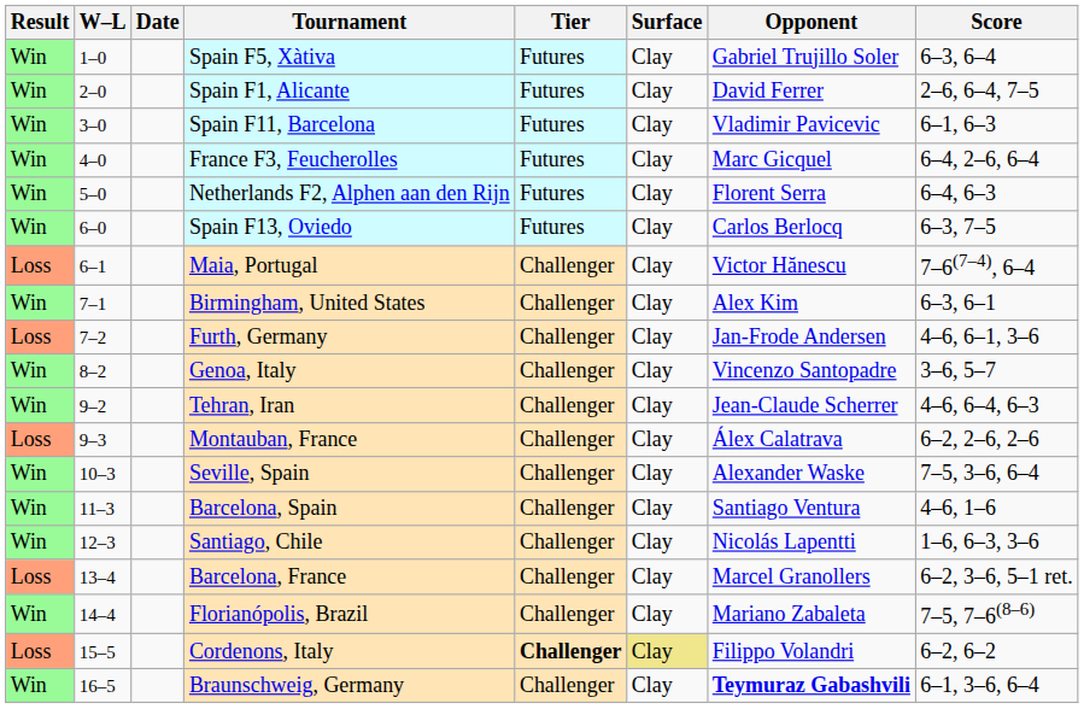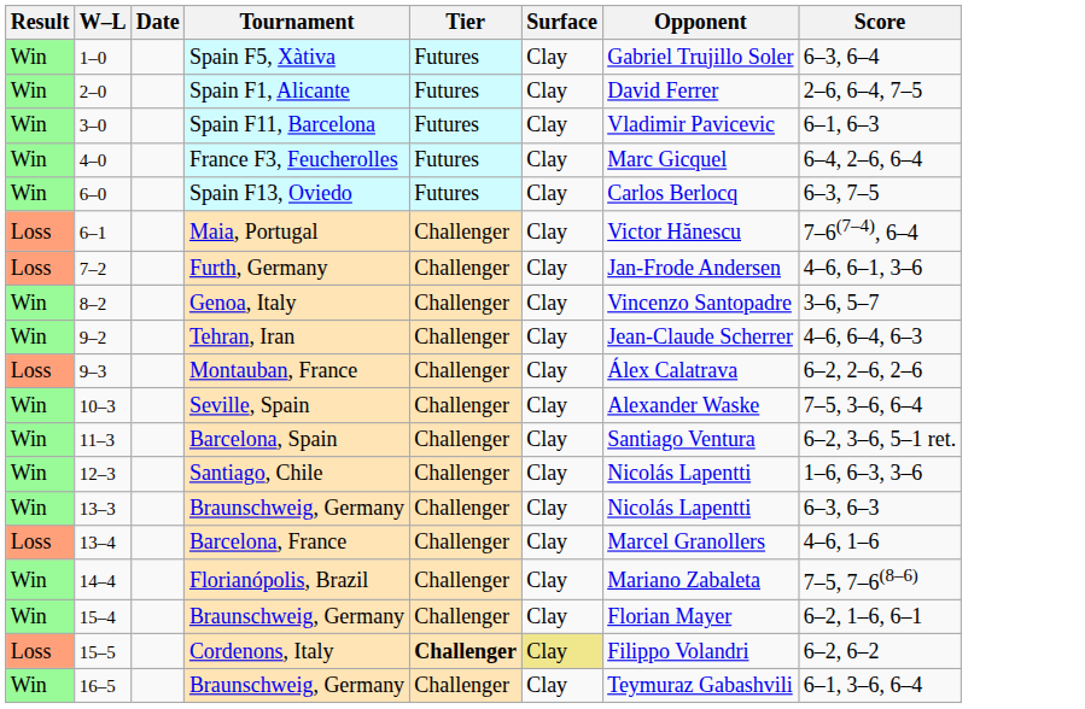 <table class="sortable wikitable">
 <tr>
 <th>Result</th>
 <th class="unsortable">W–L</th>
 <th>Date</th>
 <th>Tournament</th>
 <th>Tier</th>
 <th>Surface</th>
 <th>Opponent</th>
 <th class="unsortable">Score</th>
 </tr>
 <tr>
 <td style="background:#98fb98;">Win</td>
 <td><small>1–0</small></td>
 <td></td>
 <td style="background:#cffcff;">Spain F5, <a href='#'>Xàtiva</a></td>
 <td style="background:#cffcff;">Futures</td>
 <td>Clay</td>
 <td> <a href='#'>Gabriel Trujillo Soler</a></td>
 <td>6–3, 6–4</td>
 </tr>
 <tr>
 <td style="background:#98fb98;">Win</td>
 <td><small>2–0</small></td>
 <td></td>
 <td style="background:#cffcff;">Spain F1, <a href='#'>Alicante</a></td>
 <td style="background:#cffcff;">Futures</td>
 <td>Clay</td>
 <td> <a href='#'>David Ferrer</a></td>
 <td>2–6, 6–4, 7–5</td>
 </tr>
 <tr>
 <td style="background:#98fb98;">Win</td>
 <td><small>3–0</small></td>
 <td></td>
 <td style="background:#cffcff;">Spain F11, <a href='#'>Barcelona</a></td>
 <td style="background:#cffcff;">Futures</td>
 <td>Clay</td>
 <td> <a href='#'>Vladimir Pavicevic</a></td>
 <td>6–1, 6–3</td>
 </tr>
 <tr>
 <td style="background:#98fb98;">Win</td>
 <td><small>4–0</small></td>
 <td></td>
 <td style="background:#cffcff;">France F3, <a href='#'>Feucherolles</a></td>
 <td style="background:#cffcff;">Futures</td>
 <td>Clay</td>
 <td> <a href='#'>Marc Gicquel</a></td>
 <td>6–4, 2–6, 6–4</td>
 </tr>
 <tr>
 <td style="background:#98fb98;">Win</td>
-<td><small>5–0</small></td>
-<td></td>
-<td style="background:#cffcff;">Netherlands F2, <a href='#'>Alphen aan den Rijn</a></td>
-<td style="background:#cffcff;">Futures</td>
-<td>Clay</td>
-<td> <a href='#'>Florent Serra</a></td>
-<td>6–4, 6–3</td>
-</tr>
-<tr>
-<td style="background:#98fb98;">Win</td>
 <td><small>6–0</small></td>
 <td></td>
 <td style="background:#cffcff;">Spain F13, <a href='#'>Oviedo</a></td>
 <td style="background:#cffcff;">Futures</td>
 <td>Clay</td>
 <td> <a href='#'>Carlos Berlocq</a></td>
 <td>6–3, 7–5</td>
 </tr>
 <tr>
 <td style="background:#ffa07a;">Loss</td>
 <td><small>6–1</small></td>
 <td></td>
 <td style="background:moccasin;"><a href='#'>Maia</a>, Portugal</td>
 <td style="background:moccasin;">Challenger</td>
 <td>Clay</td>
 <td> <a href='#'>Victor Hănescu</a></td>
 <td>7–6<sup>(7–4)</sup>, 6–4</td>
-</tr>
-<tr>
-<td style="background:#98fb98;">Win</td>
-<td><small>7–1</small></td>
-<td></td>
-<td style="background:moccasin;"><a href='#'>Birmingham</a>, United States</td>
-<td style="background:moccasin;">Challenger</td>
-<td>Clay</td>
-<td> <a href='#'>Alex Kim</a></td>
-<td>6–3, 6–1</td>
 </tr>
 <tr>
 <td style="background:#ffa07a;">Loss</td>
 <td><small>7–2</small></td>
 <td></td>
 <td style="background:moccasin;"><a href='#'>Furth</a>, Germany</td>
 <td style="background:moccasin;">Challenger</td>
 <td>Clay</td>
 <td> <a href='#'>Jan-Frode Andersen</a></td>
 <td>4–6, 6–1, 3–6</td>
 </tr>
 <tr>
 <td style="background:#98fb98;">Win</td>
 <td><small>8–2</small></td>
 <td></td>
 <td style="background:moccasin;"><a href='#'>Genoa</a>, Italy</td>
 <td style="background:moccasin;">Challenger</td>
 <td>Clay</td>
 <td> <a href='#'>Vincenzo Santopadre</a></td>
 <td>3–6, 5–7</td>
 </tr>
 <tr>
 <td style="background:#98fb98;">Win</td>
 <td><small>9–2</small></td>
 <td></td>
 <td style="background:moccasin;"><a href='#'>Tehran</a>, Iran</td>
 <td style="background:moccasin;">Challenger</td>
 <td>Clay</td>
 <td> <a href='#'>Jean-Claude Scherrer</a></td>
 <td>4–6, 6–4, 6–3</td>
 </tr>
 <tr>
 <td style="background:#ffa07a;">Loss</td>
 <td><small>9–3</small></td>
 <td></td>
 <td style="background:moccasin;"><a href='#'>Montauban</a>, France</td>
 <td style="background:moccasin;">Challenger</td>
 <td>Clay</td>
 <td> <a href='#'>Álex Calatrava</a></td>
 <td>6–2, 2–6, 2–6</td>
 </tr>
 <tr>
 <td style="background:#98fb98;">Win</td>
 <td><small>10–3</small></td>
 <td></td>
 <td style="background:moccasin;"><a href='#'>Seville</a>, Spain</td>
 <td style="background:moccasin;">Challenger</td>
 <td>Clay</td>
 <td> <a href='#'>Alexander Waske</a></td>
 <td>7–5, 3–6, 6–4</td>
 </tr>
 <tr>
 <td style="background:#98fb98;">Win</td>
 <td><small>11–3</small></td>
 <td></td>
 <td style="background:moccasin;"><a href='#'>Barcelona</a>, Spain</td>
 <td style="background:moccasin;">Challenger</td>
 <td>Clay</td>
 <td> <a href='#'>Santiago Ventura</a></td>
-<td>4–6, 1–6</td>
+<td>6–2, 3–6, 5–1 ret.</td>
 </tr>
 <tr>
 <td style="background:#98fb98;">Win</td>
 <td><small>12–3</small></td>
 <td></td>
 <td style="background:moccasin;"><a href='#'>Santiago</a>, Chile</td>
 <td style="background:moccasin;">Challenger</td>
 <td>Clay</td>
 <td> <a href='#'>Nicolás Lapentti</a></td>
 <td>1–6, 6–3, 3–6</td>
 </tr>
 <tr>
+<td style="background:#98fb98;">Win</td>
+<td><small>13–3</small></td>
+<td></td>
+<td style="background:moccasin;"><a href='#'>Braunschweig</a>, Germany</td>
+<td style="background:moccasin;">Challenger</td>
+<td>Clay</td>
+<td> <a href='#'>Nicolás Lapentti</a></td>
+<td>6–3, 6–3</td>
+</tr>
+<tr>
 <td style="background:#ffa07a;">Loss</td>
 <td><small>13–4</small></td>
 <td></td>
 <td style="background:moccasin;"><a href='#'>Barcelona</a>, France</td>
 <td style="background:moccasin;">Challenger</td>
 <td>Clay</td>
 <td> <a href='#'>Marcel Granollers</a></td>
-<td>6–2, 3–6, 5–1 ret.</td>
+<td>4–6, 1–6</td>
 </tr>
 <tr>
 <td style="background:#98fb98;">Win</td>
 <td><small>14–4</small></td>
 <td></td>
 <td style="background:moccasin;"><a href='#'>Florianópolis</a>, Brazil</td>
 <td style="background:moccasin;">Challenger</td>
 <td>Clay</td>
 <td> <a href='#'>Mariano Zabaleta</a></td>
 <td>7–5, 7–6<sup>(8–6)</sup></td>
+</tr>
+<tr>
+<td style="background:#98fb98;">Win</td>
+<td><small>15–4</small></td>
+<td></td>
+<td style="background:moccasin;"><a href='#'>Braunschweig</a>, Germany</td>
+<td style="background:moccasin;">Challenger</td>
+<td>Clay</td>
+<td> <a href='#'>Florian Mayer</a></td>
+<td>6–2, 1–6, 6–1</td>
 </tr>
 <tr>
 <td style="background:#ffa07a;">Loss</td>
 <td><small>15–5</small></td>
 <td></td>
 <td style="background:moccasin;"><a href='#'>Cordenons</a>, Italy</td>
 <td style="background:moccasin;"><strong>Challenger</strong></td>
 <td style="background: khaki;">Clay</td>
 <td> <a href='#'>Filippo Volandri</a></td>
 <td>6–2, 6–2</td>
 </tr>
 <tr>
 <td style="background:#98fb98;">Win</td>
 <td><small>16–5</small></td>
 <td></td>
 <td style="background:moccasin;"><a href='#'>Braunschweig</a>, Germany</td>
 <td style="background:moccasin;">Challenger</td>
 <td>Clay</td>
-<td><strong> <a href='#'>Teymuraz Gabashvili</a></strong></td>
+<td> <a href='#'>Teymuraz Gabashvili</a></td>
 <td>6–1, 3–6, 6–4</td>
 </tr>
 </table>
